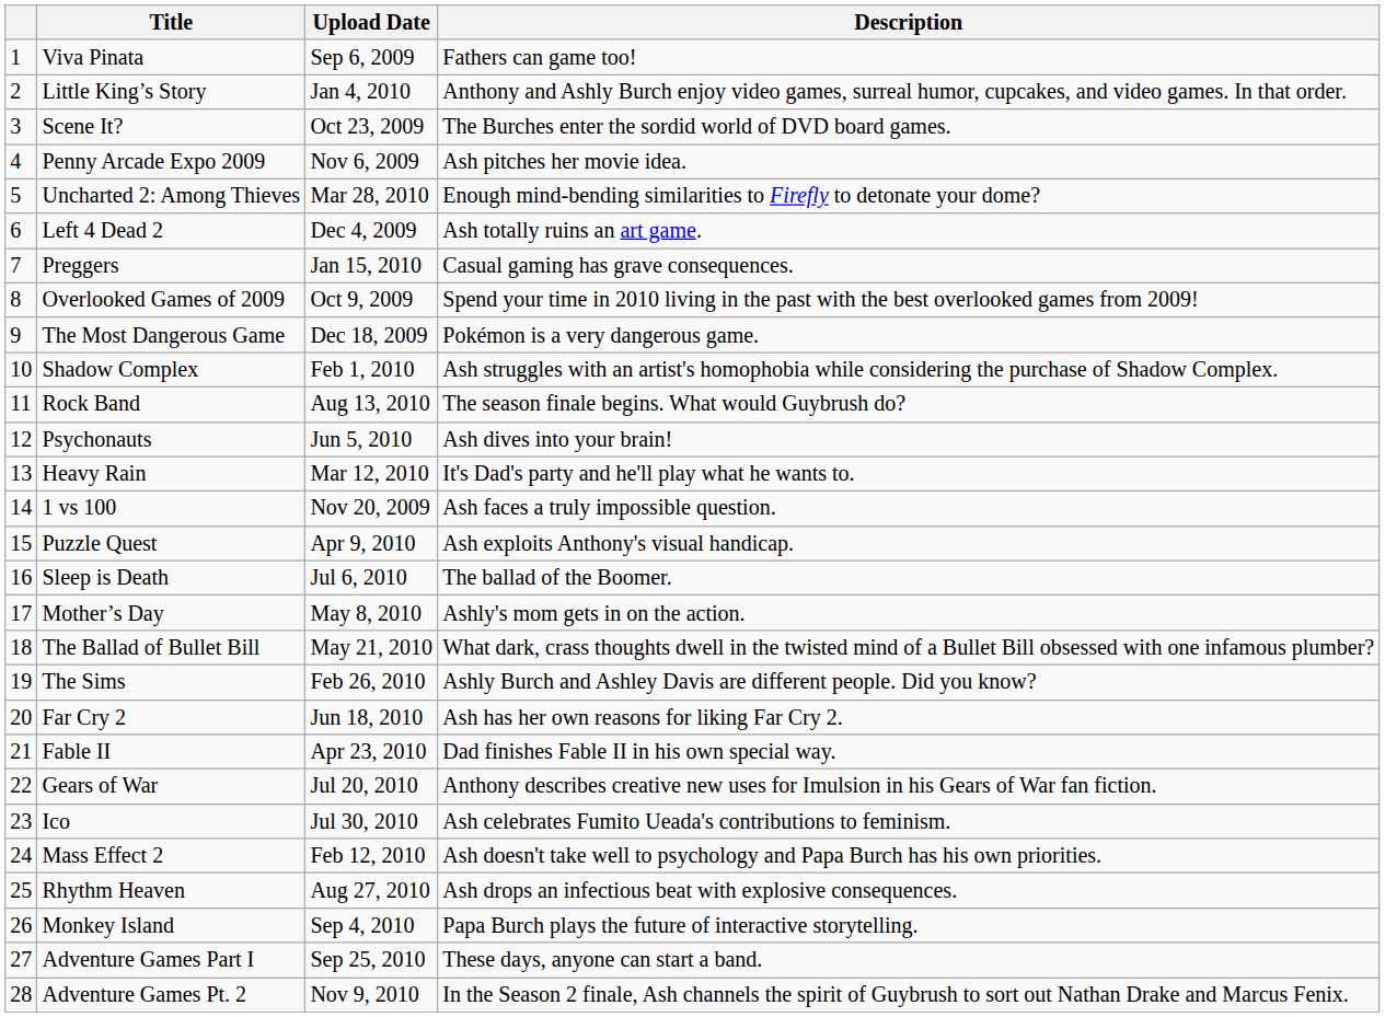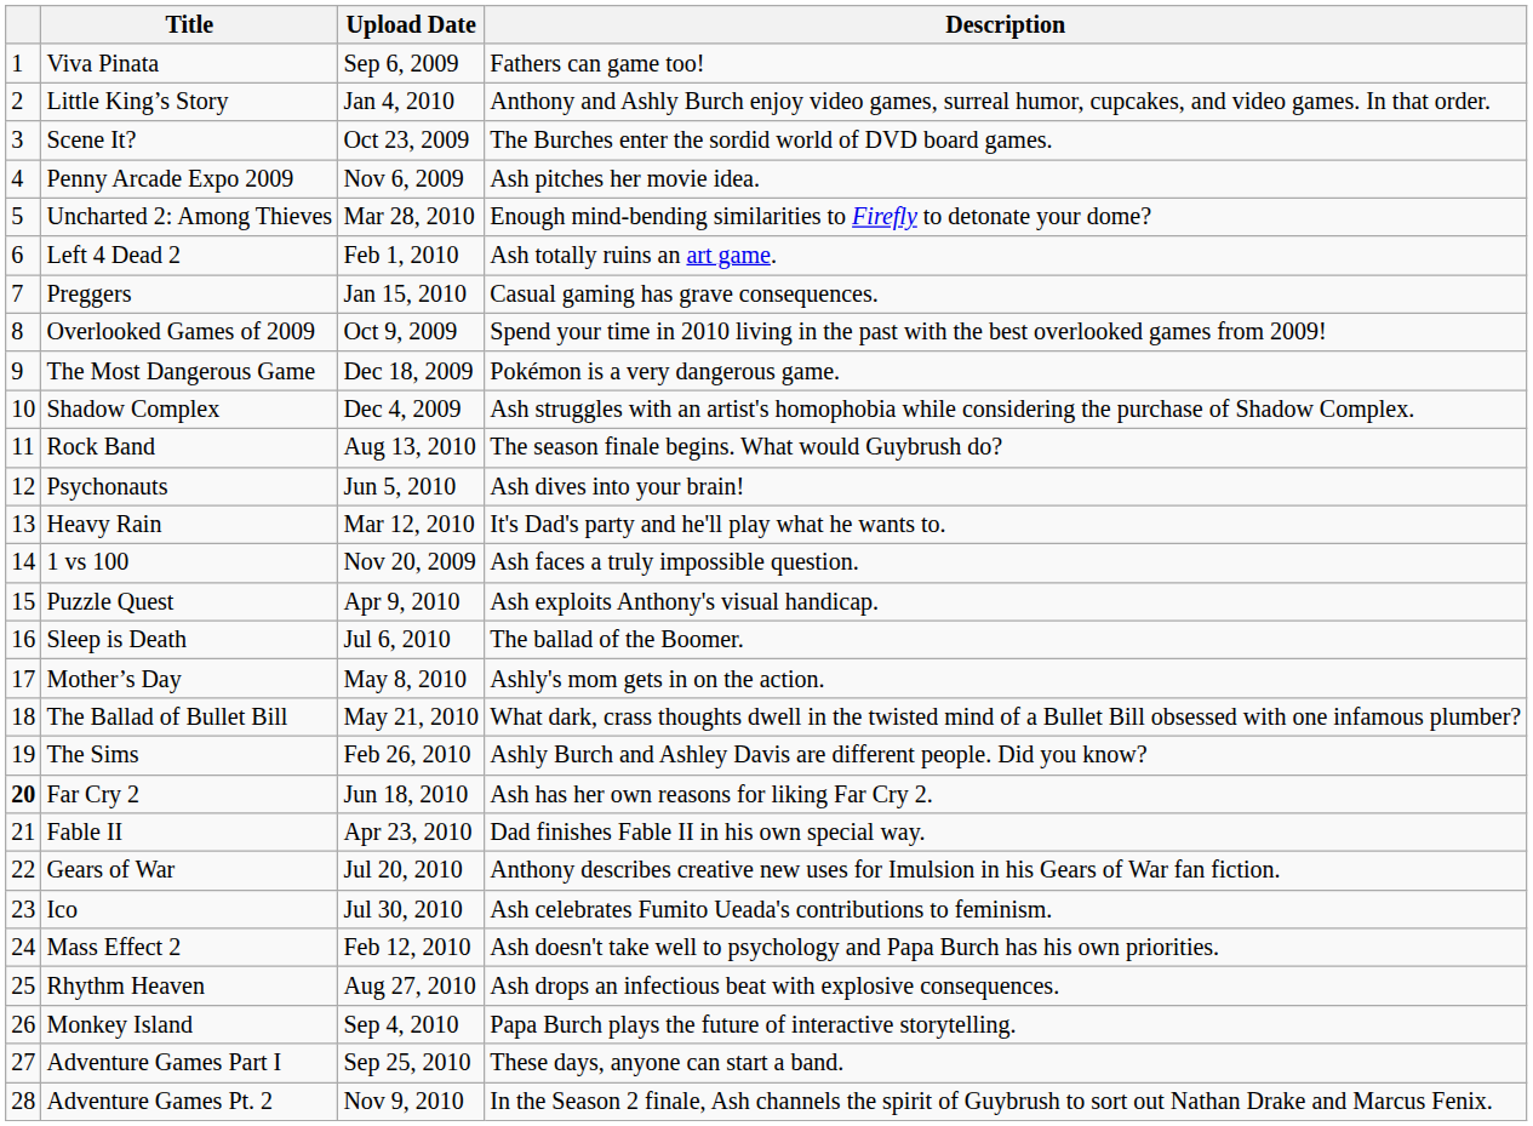 <table class="wikitable">
 <tr>
 <th></th>
 <th>Title</th>
 <th>Upload Date</th>
 <th>Description</th>
 </tr>
 <tr>
 <td>1</td>
 <td>Viva Pinata</td>
 <td>Sep 6, 2009</td>
 <td>Fathers can game too!</td>
 </tr>
 <tr>
 <td>2</td>
 <td>Little King’s Story</td>
 <td>Jan 4, 2010</td>
 <td>Anthony and Ashly Burch enjoy video games, surreal humor, cupcakes, and video games. In that order.</td>
 </tr>
 <tr>
 <td>3</td>
 <td>Scene It?</td>
 <td>Oct 23, 2009</td>
 <td>The Burches enter the sordid world of DVD board games.</td>
 </tr>
 <tr>
 <td>4</td>
 <td>Penny Arcade Expo 2009</td>
 <td>Nov 6, 2009</td>
 <td>Ash pitches her movie idea.</td>
 </tr>
 <tr>
 <td>5</td>
 <td>Uncharted 2: Among Thieves</td>
 <td>Mar 28, 2010</td>
 <td>Enough mind-bending similarities to <em><a href='#'>Firefly</a></em> to detonate your dome?</td>
 </tr>
 <tr>
 <td>6</td>
 <td>Left 4 Dead 2</td>
-<td>Dec 4, 2009</td>
+<td>Feb 1, 2010</td>
 <td>Ash totally ruins an <a href='#'>art game</a>.</td>
 </tr>
 <tr>
 <td>7</td>
 <td>Preggers</td>
 <td>Jan 15, 2010</td>
 <td>Casual gaming has grave consequences.</td>
 </tr>
 <tr>
 <td>8</td>
 <td>Overlooked Games of 2009</td>
 <td>Oct 9, 2009</td>
 <td>Spend your time in 2010 living in the past with the best overlooked games from 2009!</td>
 </tr>
 <tr>
 <td>9</td>
 <td>The Most Dangerous Game</td>
 <td>Dec 18, 2009</td>
 <td>Pokémon is a very dangerous game.</td>
 </tr>
 <tr>
 <td>10</td>
 <td>Shadow Complex</td>
-<td>Feb 1, 2010</td>
+<td>Dec 4, 2009</td>
 <td>Ash struggles with an artist's homophobia while considering the purchase of Shadow Complex.</td>
 </tr>
 <tr>
 <td>11</td>
 <td>Rock Band</td>
 <td>Aug 13, 2010</td>
 <td>The season finale begins. What would Guybrush do?</td>
 </tr>
 <tr>
 <td>12</td>
 <td>Psychonauts</td>
 <td>Jun 5, 2010</td>
 <td>Ash dives into your brain!</td>
 </tr>
 <tr>
 <td>13</td>
 <td>Heavy Rain</td>
 <td>Mar 12, 2010</td>
 <td>It's Dad's party and he'll play what he wants to.</td>
 </tr>
 <tr>
 <td>14</td>
 <td>1 vs 100</td>
 <td>Nov 20, 2009</td>
 <td>Ash faces a truly impossible question.</td>
 </tr>
 <tr>
 <td>15</td>
 <td>Puzzle Quest</td>
 <td>Apr 9, 2010</td>
 <td>Ash exploits Anthony's visual handicap.</td>
 </tr>
 <tr>
 <td>16</td>
 <td>Sleep is Death</td>
 <td>Jul 6, 2010</td>
 <td>The ballad of the Boomer.</td>
 </tr>
 <tr>
 <td>17</td>
 <td>Mother’s Day</td>
 <td>May 8, 2010</td>
 <td>Ashly's mom gets in on the action.</td>
 </tr>
 <tr>
 <td>18</td>
 <td>The Ballad of Bullet Bill</td>
 <td>May 21, 2010</td>
 <td>What dark, crass thoughts dwell in the twisted mind of a Bullet Bill obsessed with one infamous plumber?</td>
 </tr>
 <tr>
 <td>19</td>
 <td>The Sims</td>
 <td>Feb 26, 2010</td>
 <td>Ashly Burch and Ashley Davis are different people. Did you know?</td>
 </tr>
 <tr>
-<td>20</td>
+<td><strong>20</strong></td>
 <td>Far Cry 2</td>
 <td>Jun 18, 2010</td>
 <td>Ash has her own reasons for liking Far Cry 2.</td>
 </tr>
 <tr>
 <td>21</td>
 <td>Fable II</td>
 <td>Apr 23, 2010</td>
 <td>Dad finishes Fable II in his own special way.</td>
 </tr>
 <tr>
 <td>22</td>
 <td>Gears of War</td>
 <td>Jul 20, 2010</td>
 <td>Anthony describes creative new uses for Imulsion in his Gears of War fan fiction.</td>
 </tr>
 <tr>
 <td>23</td>
 <td>Ico</td>
 <td>Jul 30, 2010</td>
 <td>Ash celebrates Fumito Ueada's contributions to feminism.</td>
 </tr>
 <tr>
 <td>24</td>
 <td>Mass Effect 2</td>
 <td>Feb 12, 2010</td>
 <td>Ash doesn't take well to psychology and Papa Burch has his own priorities.</td>
 </tr>
 <tr>
 <td>25</td>
 <td>Rhythm Heaven</td>
 <td>Aug 27, 2010</td>
 <td>Ash drops an infectious beat with explosive consequences.</td>
 </tr>
 <tr>
 <td>26</td>
 <td>Monkey Island</td>
 <td>Sep 4, 2010</td>
 <td>Papa Burch plays the future of interactive storytelling.</td>
 </tr>
 <tr>
 <td>27</td>
 <td>Adventure Games Part I</td>
 <td>Sep 25, 2010</td>
 <td>These days, anyone can start a band.</td>
 </tr>
 <tr>
 <td>28</td>
 <td>Adventure Games Pt. 2</td>
 <td>Nov 9, 2010</td>
 <td>In the Season 2 finale, Ash channels the spirit of Guybrush to sort out Nathan Drake and Marcus Fenix.</td>
 </tr>
 </table>
